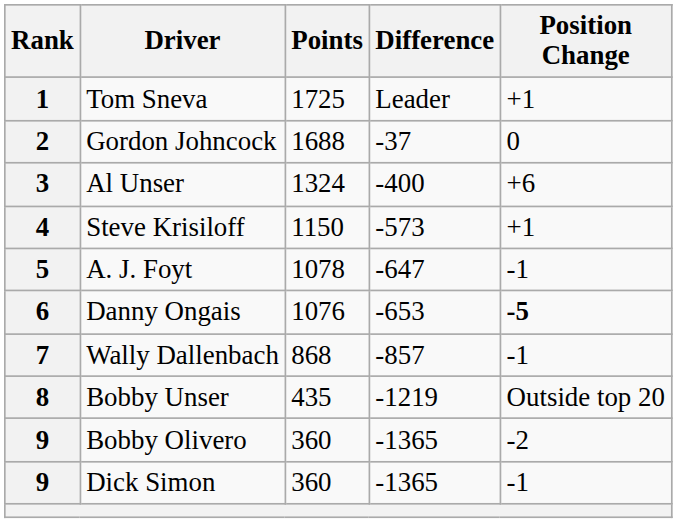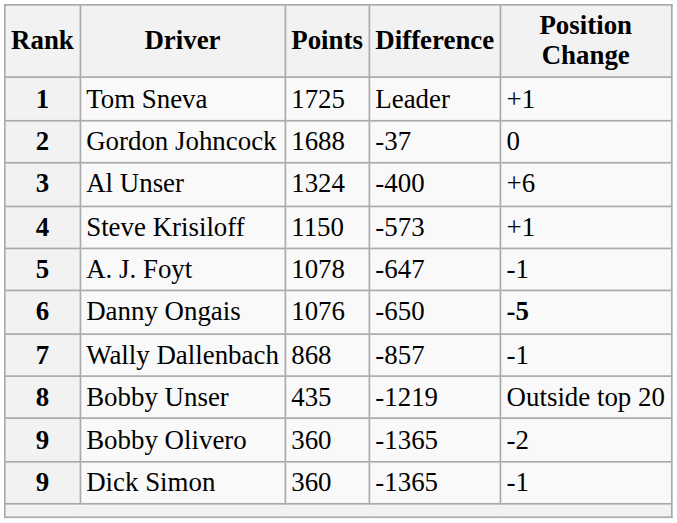 <table class="wikitable">
 <tr>
 <th>Rank</th>
 <th>Driver</th>
 <th>Points</th>
 <th>Difference</th>
 <th>Position<br>Change</th>
 </tr>
 <tr>
 <th>1</th>
 <td>Tom Sneva</td>
 <td>1725</td>
 <td>Leader</td>
 <td>+1</td>
 </tr>
 <tr>
 <th>2</th>
 <td>Gordon Johncock</td>
 <td>1688</td>
 <td>-37</td>
 <td>0</td>
 </tr>
 <tr>
 <th>3</th>
 <td>Al Unser</td>
 <td>1324</td>
 <td>-400</td>
 <td>+6</td>
 </tr>
 <tr>
 <th>4</th>
 <td>Steve Krisiloff</td>
 <td>1150</td>
 <td>-573</td>
 <td>+1</td>
 </tr>
 <tr>
 <th>5</th>
 <td>A. J. Foyt</td>
 <td>1078</td>
 <td>-647</td>
 <td>-1</td>
 </tr>
 <tr>
 <th>6</th>
 <td>Danny Ongais</td>
 <td>1076</td>
-<td>-653</td>
+<td>-650</td>
 <td><strong>-5</strong></td>
 </tr>
 <tr>
 <th>7</th>
 <td>Wally Dallenbach</td>
 <td>868</td>
 <td>-857</td>
 <td>-1</td>
 </tr>
 <tr>
 <th>8</th>
 <td>Bobby Unser</td>
 <td>435</td>
 <td>-1219</td>
 <td>Outside top 20</td>
 </tr>
 <tr>
 <th>9</th>
 <td>Bobby Olivero</td>
 <td>360</td>
 <td>-1365</td>
 <td>-2</td>
 </tr>
 <tr>
 <th>9</th>
 <td>Dick Simon</td>
 <td>360</td>
 <td>-1365</td>
 <td>-1</td>
 </tr>
 <tr>
 <th colspan=5></th>
 </tr>
 </table>
